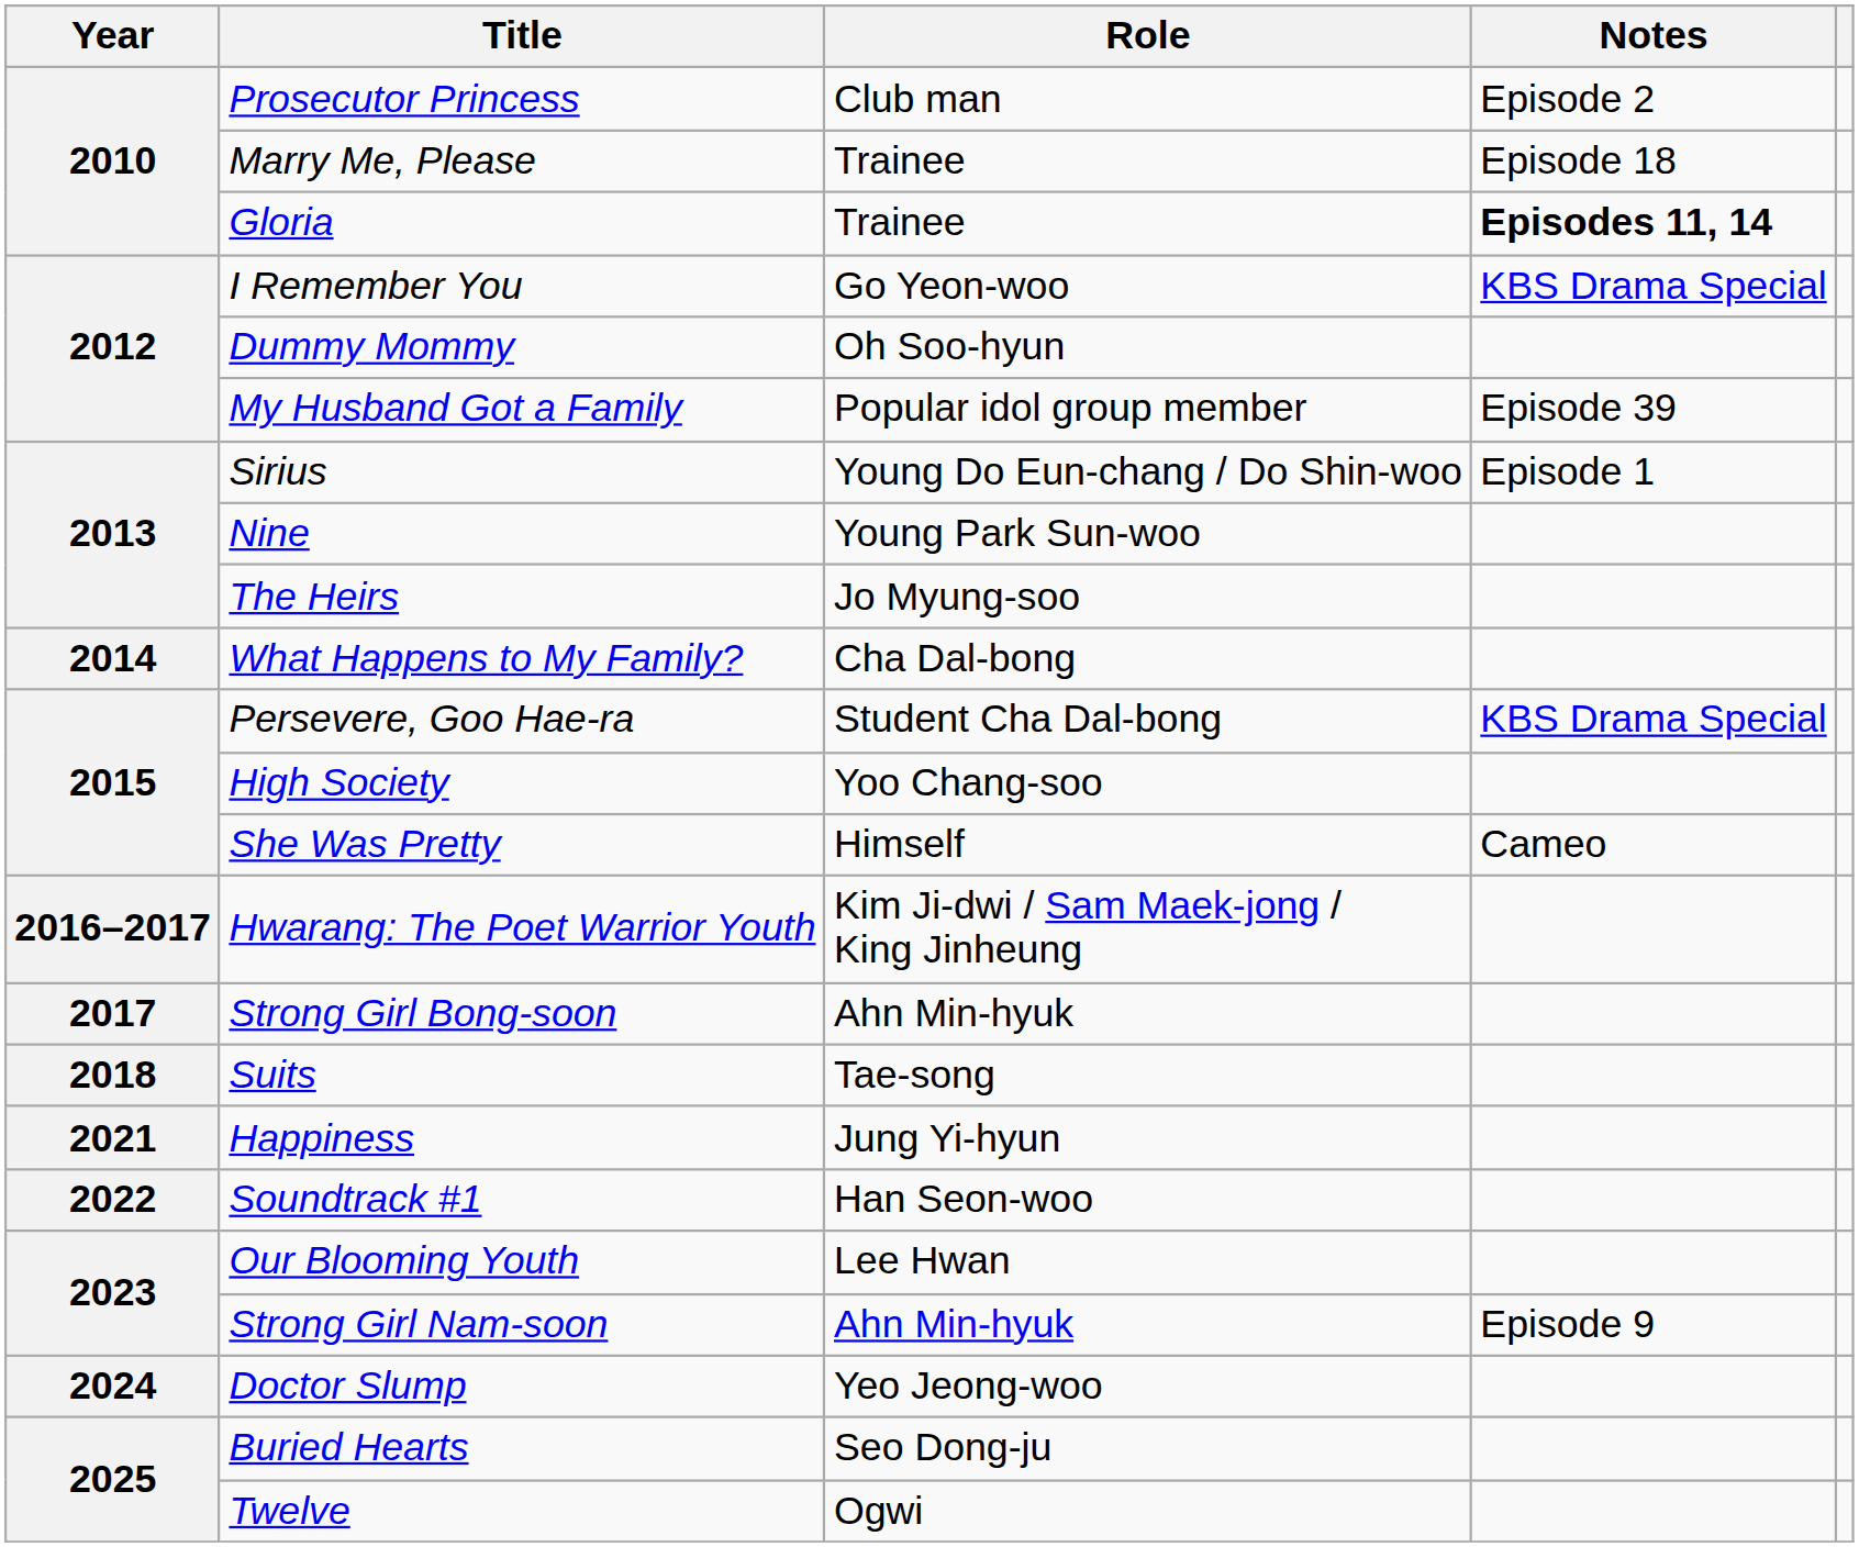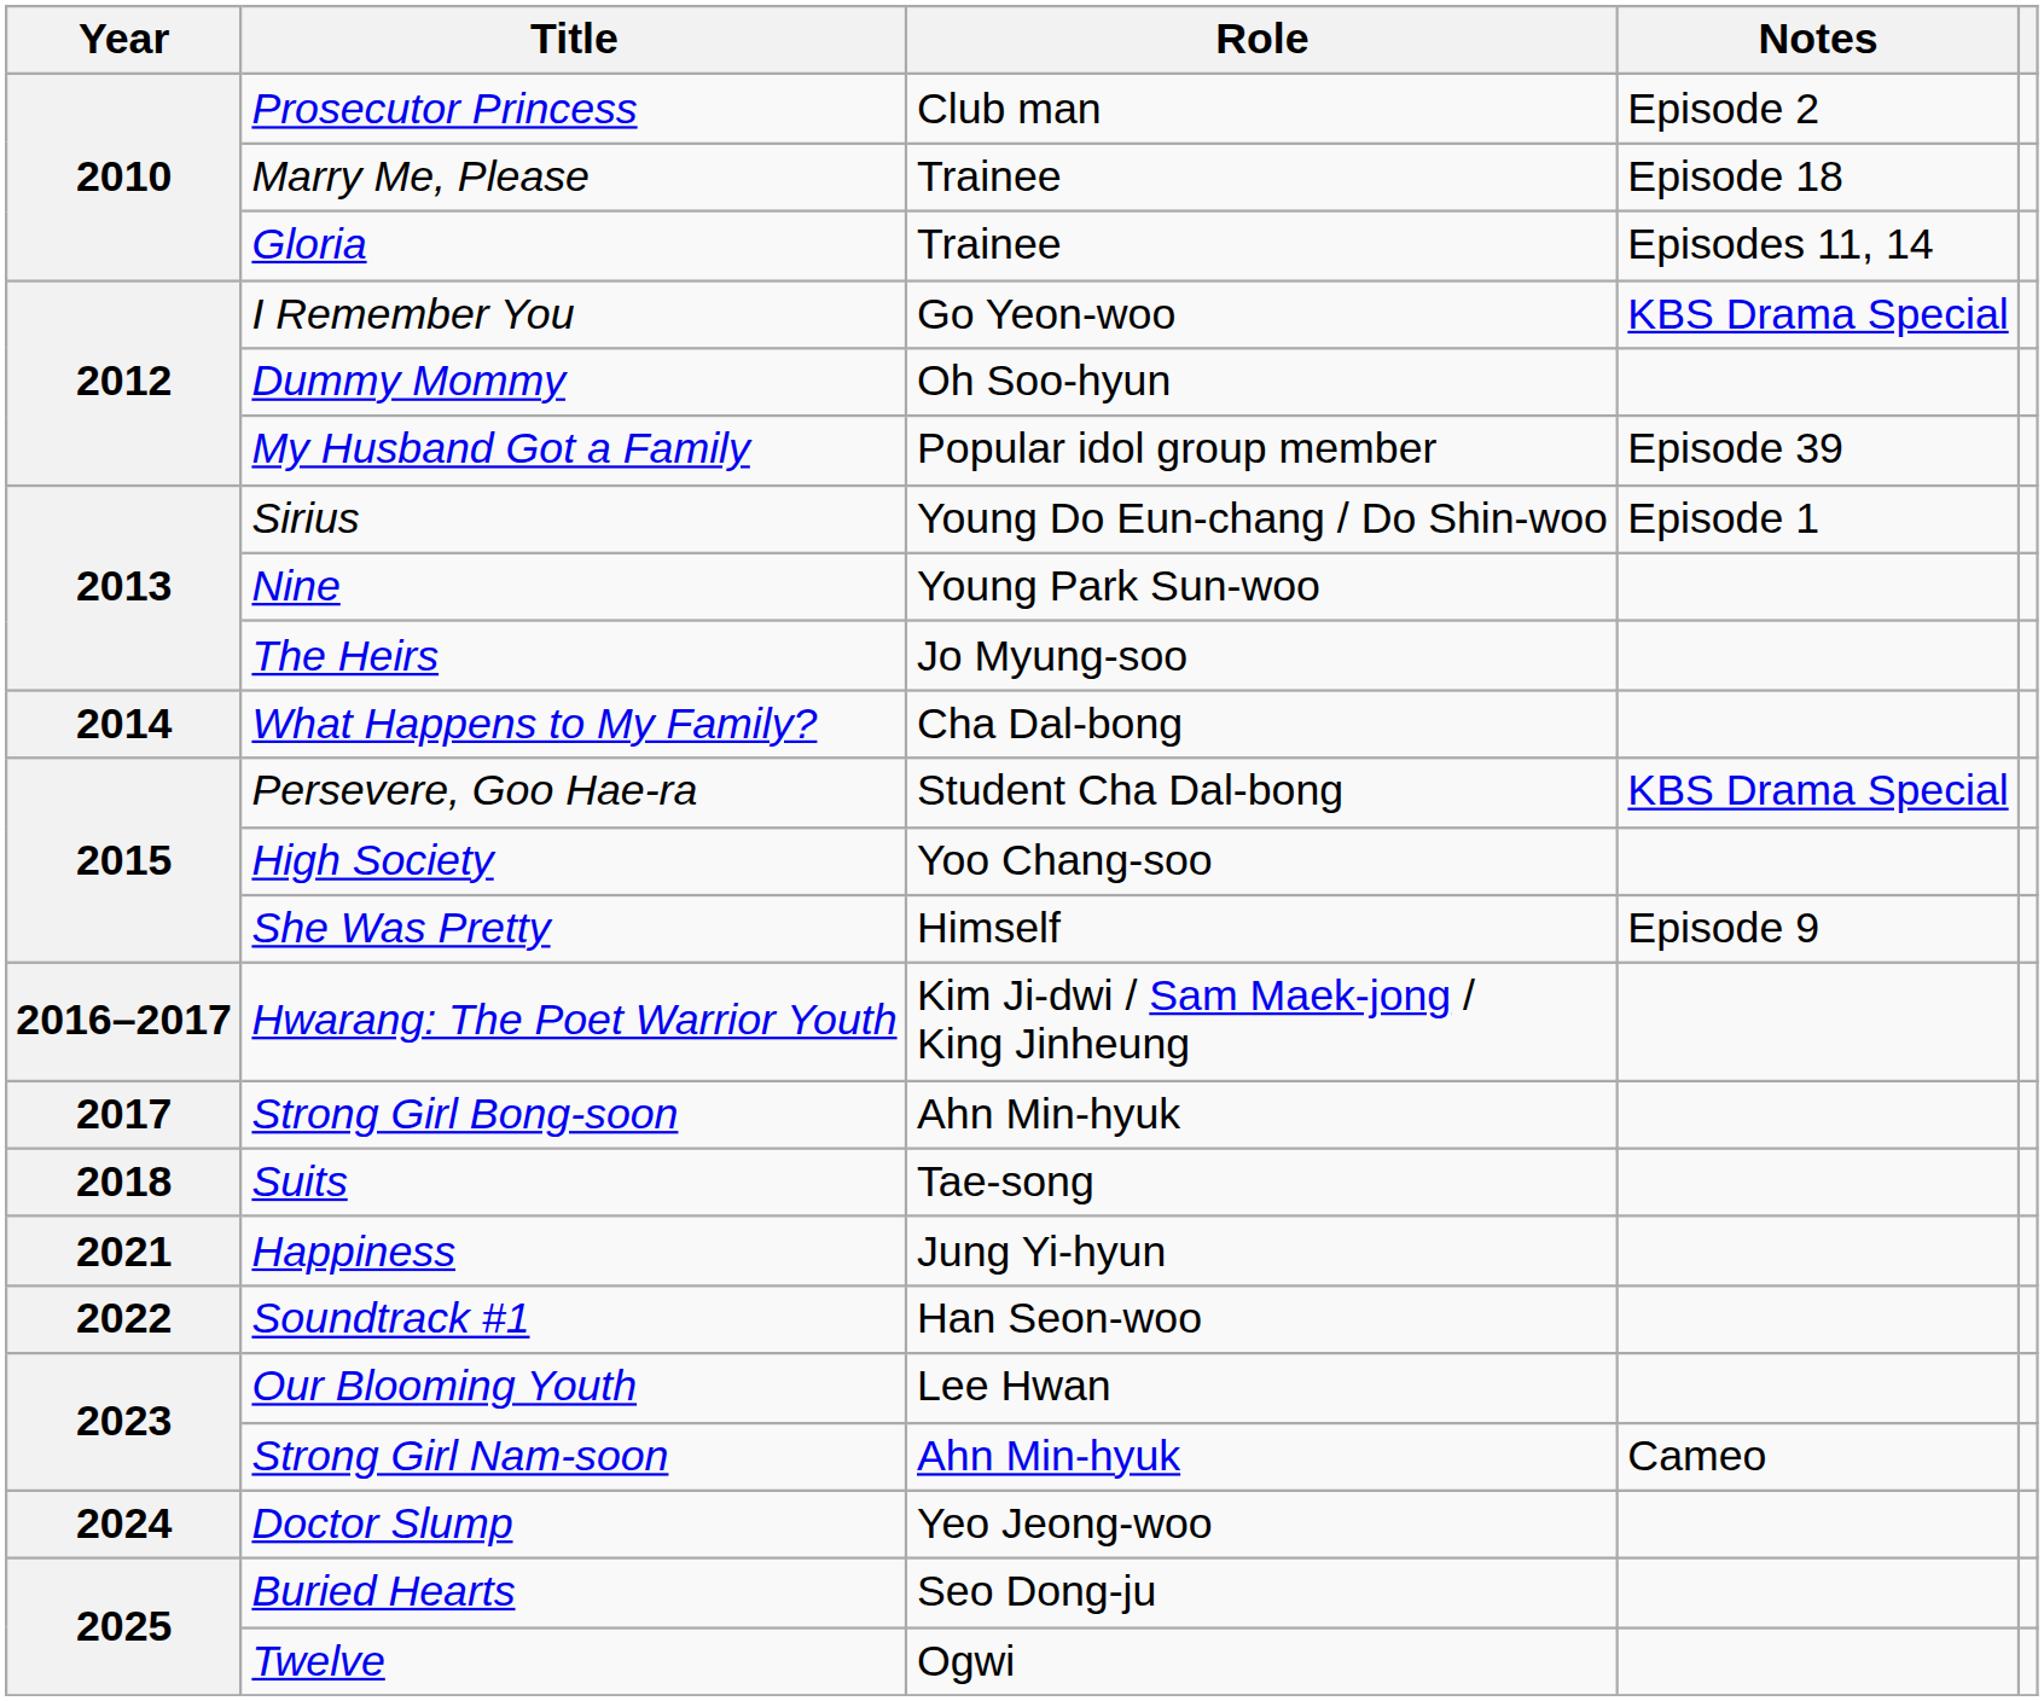 <table class="wikitable plainrowheaders sortable">
 <tr>
 <th scope="col">Year</th>
 <th scope="col">Title</th>
 <th scope="col">Role</th>
 <th scope="col">Notes</th>
 <th scope="col" class="unsortable"></th>
 </tr>
 <tr>
 <th scope="row" rowspan="3">2010</th>
 <td><em><a href='#'>Prosecutor Princess</a></em></td>
 <td>Club man</td>
 <td>Episode 2</td>
 <td style="text-align:center"></td>
 </tr>
 <tr>
 <td><em>Marry Me, Please</em></td>
 <td>Trainee</td>
 <td>Episode 18</td>
 <td style="text-align:center"></td>
 </tr>
 <tr>
 <td><em><a href='#'>Gloria</a></em></td>
 <td>Trainee</td>
-<td><strong>Episodes 11, 14</strong></td>
+<td>Episodes 11, 14</td>
 <td style="text-align:center"></td>
 </tr>
 <tr>
 <th scope="row" rowspan="3">2012</th>
 <td><em>I Remember You</em></td>
 <td>Go Yeon-woo</td>
 <td><a href='#'>KBS Drama Special</a></td>
 <td style="text-align:center"></td>
 </tr>
 <tr>
 <td><em><a href='#'>Dummy Mommy</a></em></td>
 <td>Oh Soo-hyun</td>
 <td></td>
 <td style="text-align:center"></td>
 </tr>
 <tr>
 <td><em><a href='#'>My Husband Got a Family</a></em></td>
 <td>Popular idol group member</td>
 <td>Episode 39</td>
 <td style="text-align:center"></td>
 </tr>
 <tr>
 <th scope="row" rowspan="3">2013</th>
 <td><em>Sirius</em></td>
 <td>Young Do Eun-chang / Do Shin-woo</td>
 <td>Episode 1</td>
 <td style="text-align:center"></td>
 </tr>
 <tr>
 <td><em><a href='#'>Nine</a></em></td>
 <td>Young Park Sun-woo</td>
 <td></td>
 <td style="text-align:center"></td>
 </tr>
 <tr>
 <td><em><a href='#'>The Heirs</a></em></td>
 <td>Jo Myung-soo</td>
 <td></td>
 <td style="text-align:center"></td>
 </tr>
 <tr>
 <th scope="row">2014</th>
 <td><em><a href='#'>What Happens to My Family?</a></em></td>
 <td>Cha Dal-bong</td>
 <td></td>
 <td style="text-align:center"></td>
 </tr>
 <tr>
 <th scope="row" rowspan="3">2015</th>
 <td><em>Persevere, Goo Hae-ra</em></td>
 <td>Student Cha Dal-bong</td>
 <td><a href='#'>KBS Drama Special</a></td>
 <td style="text-align:center"></td>
 </tr>
 <tr>
 <td><em><a href='#'>High Society</a></em></td>
 <td>Yoo Chang-soo</td>
 <td></td>
 <td style="text-align:center"></td>
 </tr>
 <tr>
 <td><em><a href='#'>She Was Pretty</a></em></td>
 <td>Himself</td>
-<td>Cameo</td>
+<td>Episode 9</td>
 <td style="text-align:center"></td>
 </tr>
 <tr>
 <th scope="row">2016–2017</th>
 <td><em><a href='#'>Hwarang: The Poet Warrior Youth</a></em></td>
 <td>Kim Ji-dwi / <a href='#'>Sam Maek-jong</a> /<br>King Jinheung</td>
 <td></td>
 <td style="text-align:center"></td>
 </tr>
 <tr>
 <th scope="row">2017</th>
 <td><em><a href='#'>Strong Girl Bong-soon</a></em></td>
 <td>Ahn Min-hyuk</td>
 <td></td>
 <td style="text-align:center"></td>
 </tr>
 <tr>
 <th scope="row">2018</th>
 <td><em><a href='#'>Suits</a></em></td>
 <td>Tae-song</td>
 <td></td>
 <td style="text-align:center"></td>
 </tr>
 <tr>
 <th scope="row">2021</th>
 <td><em><a href='#'>Happiness</a></em></td>
 <td>Jung Yi-hyun</td>
 <td></td>
 <td style="text-align:center"></td>
 </tr>
 <tr>
 <th scope="row">2022</th>
 <td><em><a href='#'>Soundtrack #1</a></em></td>
 <td>Han Seon-woo</td>
 <td></td>
 <td style="text-align:center"></td>
 </tr>
 <tr>
 <th scope="row" rowspan="2">2023</th>
 <td><em><a href='#'>Our Blooming Youth</a></em></td>
 <td>Lee Hwan</td>
 <td></td>
 <td style="text-align:center"></td>
 </tr>
 <tr>
 <td><em><a href='#'>Strong Girl Nam-soon</a></em></td>
 <td><a href='#'>Ahn Min-hyuk</a></td>
-<td>Episode 9</td>
+<td>Cameo</td>
 <td style="text-align:center"></td>
 </tr>
 <tr>
 <th scope="row">2024</th>
 <td><em><a href='#'>Doctor Slump</a></em></td>
 <td>Yeo Jeong-woo</td>
 <td></td>
 <td style="text-align:center"></td>
 </tr>
 <tr>
 <th scope="row" rowspan="2">2025</th>
 <td><em><a href='#'>Buried Hearts</a></em></td>
 <td>Seo Dong-ju</td>
 <td></td>
 <td style="text-align:center"></td>
 </tr>
 <tr>
 <td><em><a href='#'>Twelve</a></em></td>
 <td>Ogwi</td>
 <td></td>
 <td style="text-align:center"></td>
 </tr>
 </table>
